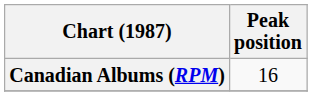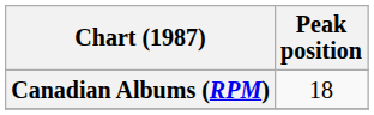 <table class="wikitable sortable plainrowheaders" style="text-align:center">
 <tr>
 <th scope="col">Chart (1987)</th>
 <th scope="col">Peak<br>position</th>
 </tr>
 <tr>
 <th scope="row">Canadian Albums (<em><a href='#'>RPM</a></em>)</th>
-<td>16</td>
+<td>18</td>
 </tr>
 <tr>
 </tr>
 <tr>
 </tr>
 </table>
